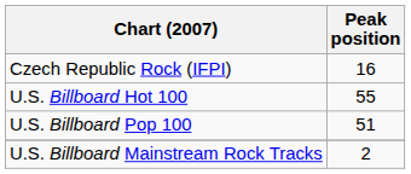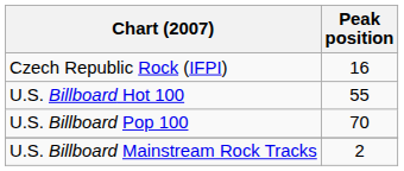 <table class="wikitable">
 <tr>
 <th>Chart (2007)</th>
 <th>Peak<br>position</th>
 </tr>
 <tr>
 <td>Czech Republic <a href='#'>Rock</a> (<a href='#'>IFPI</a>)</td>
 <td style="text-align:center">16</td>
 </tr>
 <tr>
 <td>U.S. <a href='#'><em>Billboard</em> Hot 100</a></td>
 <td align="center">55</td>
 </tr>
 <tr>
 <td>U.S. <em>Billboard</em> <a href='#'>Pop 100</a></td>
-<td align="center">51</td>
+<td align="center">70</td>
 </tr>
 <tr>
 </tr>
 <tr>
 <td>U.S. <em>Billboard</em> <a href='#'>Mainstream Rock Tracks</a></td>
 <td align="center">2</td>
 </tr>
 </table>
